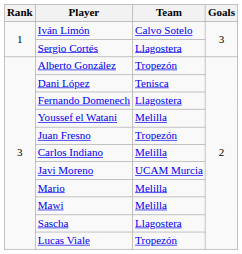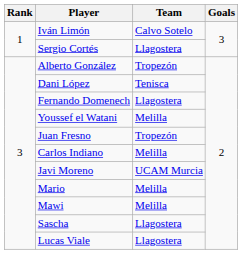 <table class="wikitable" style="text-align:center">
 <tr>
 <th>Rank</th>
 <th>Player</th>
 <th>Team</th>
 <th>Goals</th>
 </tr>
 <tr>
 <td rowspan=2>1</td>
 <td align=left> <a href='#'>Iván Limón</a></td>
 <td align=left><a href='#'>Calvo Sotelo</a></td>
 <td rowspan=2>3</td>
 </tr>
 <tr>
 <td align=left> <a href='#'>Sergio Cortés</a></td>
 <td align=left><a href='#'>Llagostera</a></td>
 </tr>
 <tr>
 <td rowspan=11>3</td>
 <td align=left> <a href='#'>Alberto González</a></td>
 <td align=left><a href='#'>Tropezón</a></td>
 <td rowspan=11>2</td>
 </tr>
 <tr>
 <td align=left> <a href='#'>Dani López</a></td>
 <td align=left><a href='#'>Tenisca</a></td>
 </tr>
 <tr>
 <td align=left> <a href='#'>Fernando Domenech</a></td>
 <td align=left><a href='#'>Llagostera</a></td>
 </tr>
 <tr>
 <td align=left> <a href='#'>Youssef el Watani</a></td>
 <td align=left><a href='#'>Melilla</a></td>
 </tr>
 <tr>
 <td align=left> <a href='#'>Juan Fresno</a></td>
 <td align=left><a href='#'>Tropezón</a></td>
 </tr>
 <tr>
 <td align=left> <a href='#'>Carlos Indiano</a></td>
 <td align=left><a href='#'>Melilla</a></td>
 </tr>
 <tr>
 <td align=left> <a href='#'>Javi Moreno</a></td>
 <td align=left><a href='#'>UCAM Murcia</a></td>
 </tr>
 <tr>
 <td align=left> <a href='#'>Mario</a></td>
 <td align=left><a href='#'>Melilla</a></td>
 </tr>
 <tr>
 <td align=left> <a href='#'>Mawi</a></td>
 <td align=left><a href='#'>Melilla</a></td>
 </tr>
 <tr>
 <td align=left><strong></strong> <a href='#'>Sascha</a></td>
 <td align=left><a href='#'>Llagostera</a></td>
 </tr>
 <tr>
 <td align=left> <a href='#'>Lucas Viale</a></td>
-<td align=left><a href='#'>Tropezón</a></td>
+<td align=left><a href='#'>Llagostera</a></td>
 </tr>
 </table>
